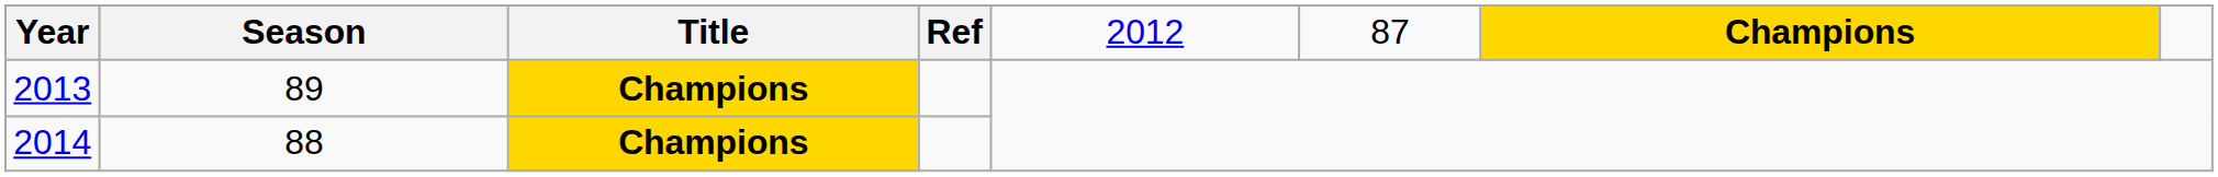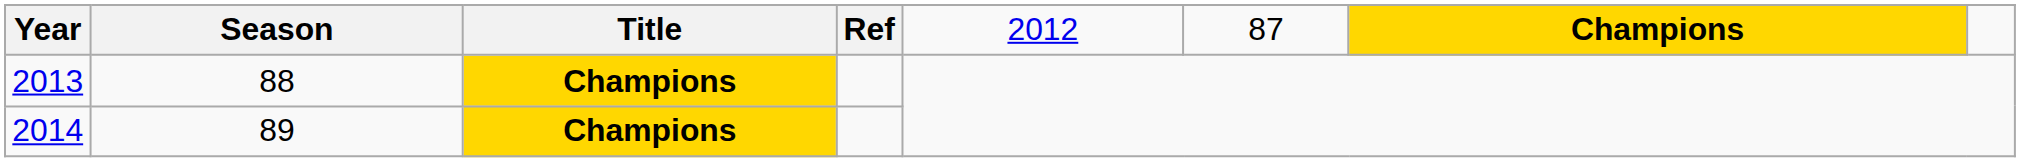 <table class="wikitable sortable" style="text-align:center" width="80%">
 <tr>
 <th style="width:25px;" rowspan="2">Year</th>
 <th style="width:180px;" rowspan="2">Season</th>
 <th style="width:180px;" rowspan="2">Title</th>
 <th style="width:25px;" rowspan="2">Ref</th>
 </tr>
 <tr>
 <td><a href='#'>2012</a></td>
 <td>87</td>
 <td style="background:gold"><strong>Champions</strong></td>
 <td></td>
 </tr>
 <tr>
 <td><a href='#'>2013</a></td>
-<td>89</td>
+<td>88</td>
 <td style="background:gold"><strong>Champions</strong></td>
 <td></td>
 </tr>
 <tr>
 <td rowspan="2"><a href='#'>2014</a></td>
-<td>88</td>
+<td>89</td>
 <td style="background:gold"><strong>Champions</strong></td>
 <td></td>
 </tr>
 </table>
